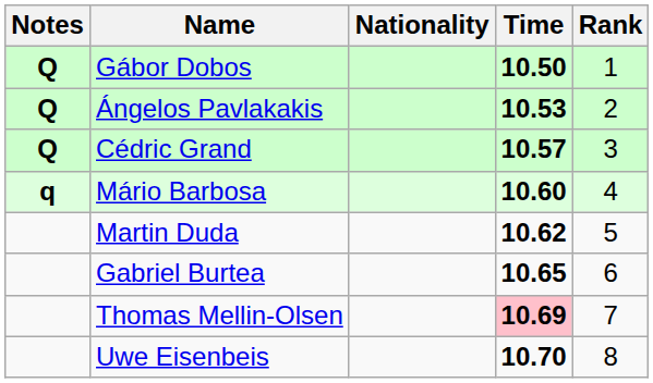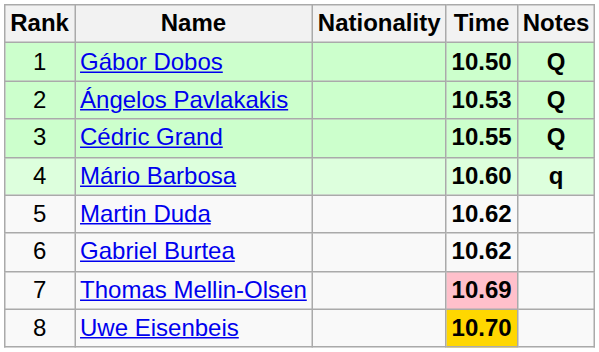 <table class="wikitable sortable" style="text-align:center">
 <tr>
-<th>Notes</th>
+<th>Rank</th>
 <th>Name</th>
 <th>Nationality</th>
 <th>Time</th>
-<th>Rank</th>
+<th>Notes</th>
 </tr>
 <tr bgcolor=ccffcc>
-<td><strong>Q</strong></td>
+<td>1</td>
 <td align=left><a href='#'>Gábor Dobos</a></td>
 <td align=left></td>
 <td><strong>10.50</strong></td>
-<td>1</td>
+<td><strong>Q</strong></td>
 </tr>
 <tr bgcolor=ccffcc>
-<td><strong>Q</strong></td>
+<td>2</td>
 <td align=left><a href='#'>Ángelos Pavlakakis</a></td>
 <td align=left></td>
 <td><strong>10.53</strong></td>
-<td>2</td>
+<td><strong>Q</strong></td>
 </tr>
 <tr bgcolor=ccffcc>
-<td><strong>Q</strong></td>
+<td>3</td>
 <td align=left><a href='#'>Cédric Grand</a></td>
 <td align=left></td>
-<td><strong>10.57</strong></td>
-<td>3</td>
+<td><strong>10.55</strong></td>
+<td><strong>Q</strong></td>
 </tr>
 <tr bgcolor=ddffdd>
-<td><strong>q</strong></td>
+<td>4</td>
 <td align=left><a href='#'>Mário Barbosa</a></td>
 <td align="left"></td>
 <td><strong>10.60</strong></td>
-<td>4</td>
+<td><strong>q</strong></td>
 </tr>
 <tr>
-<td></td>
+<td>5</td>
 <td align=left><a href='#'>Martin Duda</a></td>
 <td align=left></td>
 <td><strong>10.62</strong></td>
-<td>5</td>
+<td></td>
 </tr>
 <tr>
-<td></td>
+<td>6</td>
 <td align=left><a href='#'>Gabriel Burtea</a></td>
 <td align=left></td>
-<td><strong>10.65</strong></td>
-<td>6</td>
+<td><strong>10.62</strong></td>
+<td></td>
 </tr>
 <tr>
-<td></td>
+<td>7</td>
 <td align=left><a href='#'>Thomas Mellin-Olsen</a></td>
 <td align=left></td>
 <td style="background: pink;"><strong>10.69</strong></td>
-<td>7</td>
+<td></td>
 </tr>
 <tr>
-<td></td>
+<td>8</td>
 <td align=left><a href='#'>Uwe Eisenbeis</a></td>
 <td align=left></td>
-<td><strong>10.70</strong></td>
-<td>8</td>
+<td style="background: gold;"><strong>10.70</strong></td>
+<td></td>
 </tr>
 </table>
